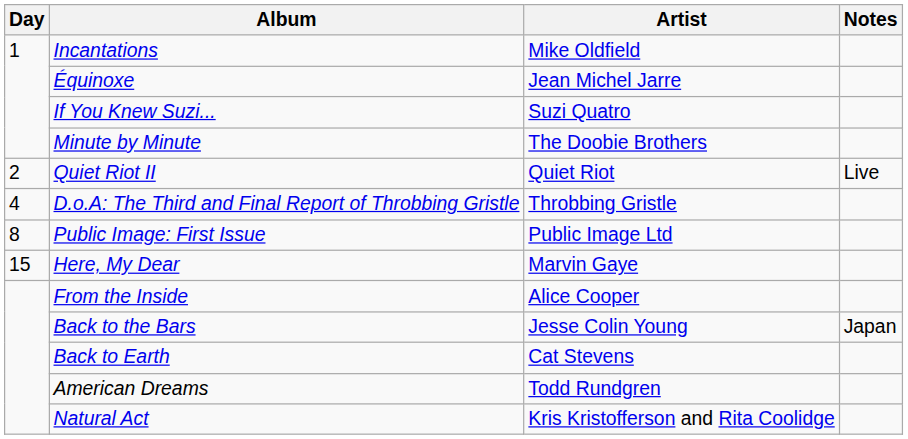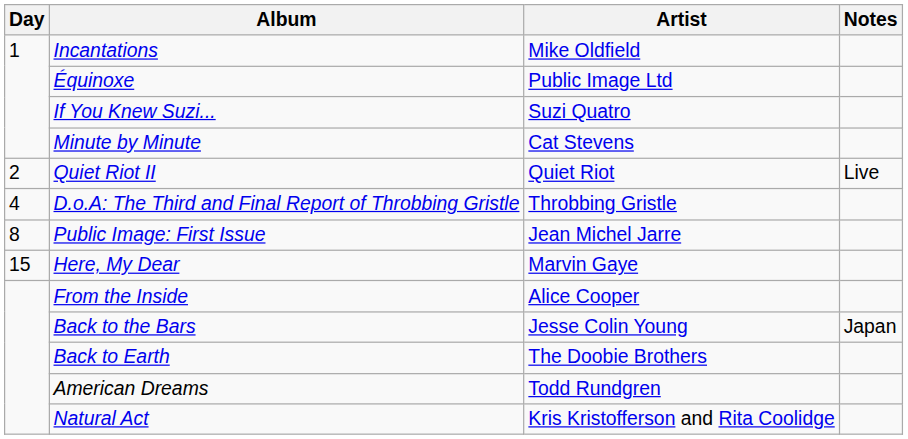 <table class="wikitable">
 <tr>
 <th>Day</th>
 <th>Album</th>
 <th>Artist</th>
 <th>Notes</th>
 </tr>
 <tr>
 <td rowspan="4" valign="top">1</td>
 <td><em><a href='#'>Incantations</a></em></td>
 <td><a href='#'>Mike Oldfield</a></td>
 <td></td>
 </tr>
 <tr>
 <td><em><a href='#'>Équinoxe</a></em></td>
-<td><a href='#'>Jean Michel Jarre</a></td>
+<td><a href='#'>Public Image Ltd</a></td>
 <td></td>
 </tr>
 <tr>
 <td><em><a href='#'>If You Knew Suzi...</a></em></td>
 <td><a href='#'>Suzi Quatro</a></td>
 <td></td>
 </tr>
 <tr>
 <td><em><a href='#'>Minute by Minute</a></em></td>
-<td><a href='#'>The Doobie Brothers</a></td>
+<td><a href='#'>Cat Stevens</a></td>
 <td></td>
 </tr>
 <tr>
 <td rowspan="1" valign="top">2</td>
 <td><em><a href='#'>Quiet Riot II</a></em></td>
 <td><a href='#'>Quiet Riot</a></td>
 <td>Live</td>
 </tr>
 <tr>
 <td valign="top">4</td>
 <td><em><a href='#'>D.o.A: The Third and Final Report of Throbbing Gristle</a></em></td>
 <td><a href='#'>Throbbing Gristle</a></td>
 <td></td>
 </tr>
 <tr>
 <td valign="top">8</td>
 <td><em><a href='#'>Public Image: First Issue</a></em></td>
-<td><a href='#'>Public Image Ltd</a></td>
+<td><a href='#'>Jean Michel Jarre</a></td>
 <td></td>
 </tr>
 <tr>
 <td valign="top">15</td>
 <td><em><a href='#'>Here, My Dear</a></em></td>
 <td><a href='#'>Marvin Gaye</a></td>
 <td></td>
 </tr>
 <tr>
 <td rowspan="6" valign="top"></td>
 <td><em><a href='#'>From the Inside</a></em></td>
 <td><a href='#'>Alice Cooper</a></td>
 <td></td>
 </tr>
 <tr>
 <td><em><a href='#'>Back to the Bars</a></em></td>
 <td><a href='#'>Jesse Colin Young</a></td>
 <td>Japan</td>
 </tr>
 <tr>
 <td><em><a href='#'>Back to Earth</a></em></td>
-<td><a href='#'>Cat Stevens</a></td>
+<td><a href='#'>The Doobie Brothers</a></td>
 <td></td>
 </tr>
 <tr>
 <td><em>American Dreams</em></td>
 <td><a href='#'>Todd Rundgren</a></td>
 <td></td>
 </tr>
 <tr>
 <td><em><a href='#'>Natural Act</a></em></td>
 <td><a href='#'>Kris Kristofferson</a> and <a href='#'>Rita Coolidge</a></td>
 <td></td>
 </tr>
 </table>
